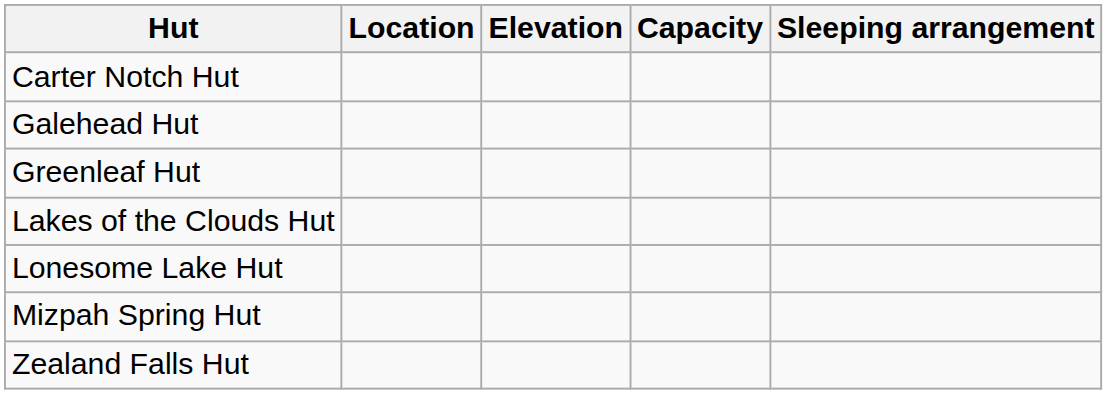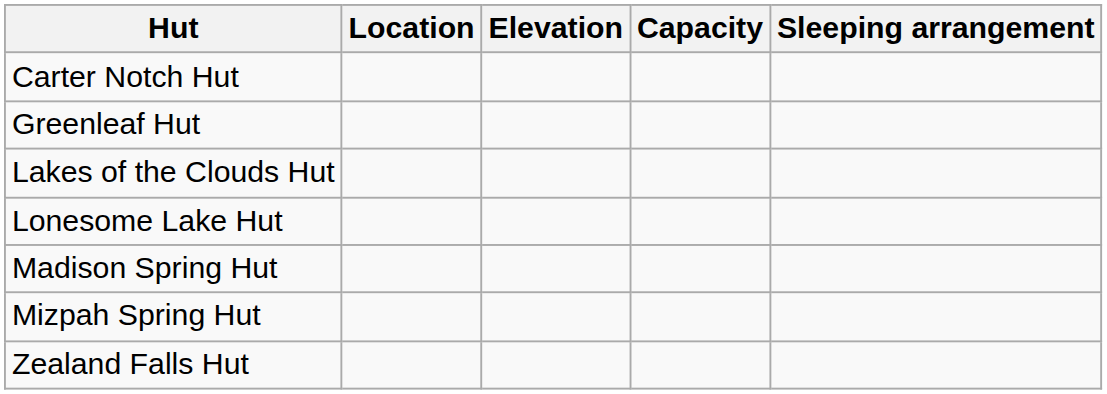 <table class="wikitable">
 <tr>
 <th>Hut</th>
 <th>Location</th>
 <th>Elevation</th>
 <th>Capacity</th>
 <th>Sleeping arrangement</th>
 </tr>
 <tr>
 <td>Carter Notch Hut</td>
-<td></td>
-<td></td>
-<td></td>
-<td></td>
-</tr>
-<tr>
-<td>Galehead Hut</td>
 <td></td>
 <td></td>
 <td></td>
 <td></td>
 </tr>
 <tr>
 <td>Greenleaf Hut</td>
 <td></td>
 <td></td>
 <td></td>
 <td></td>
 </tr>
 <tr>
 <td>Lakes of the Clouds Hut</td>
 <td></td>
 <td></td>
 <td></td>
 <td></td>
 </tr>
 <tr>
 <td>Lonesome Lake Hut</td>
 <td></td>
 <td></td>
 <td></td>
 <td></td>
 </tr>
 <tr>
+<td>Madison Spring Hut</td>
+<td></td>
+<td></td>
+<td></td>
+<td></td>
+</tr>
+<tr>
 <td>Mizpah Spring Hut</td>
 <td></td>
 <td></td>
 <td></td>
 <td></td>
 </tr>
 <tr>
 <td>Zealand Falls Hut</td>
 <td></td>
 <td></td>
 <td></td>
 <td></td>
 </tr>
 </table>
